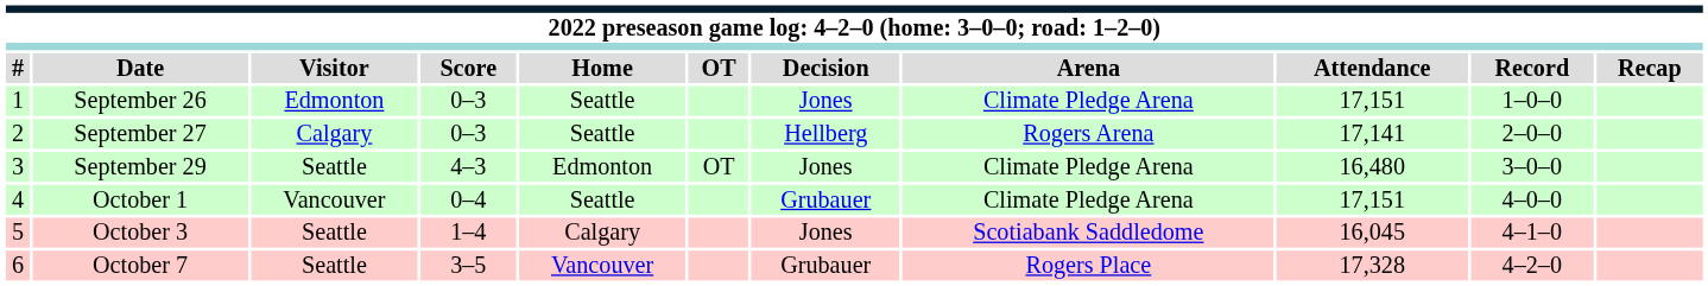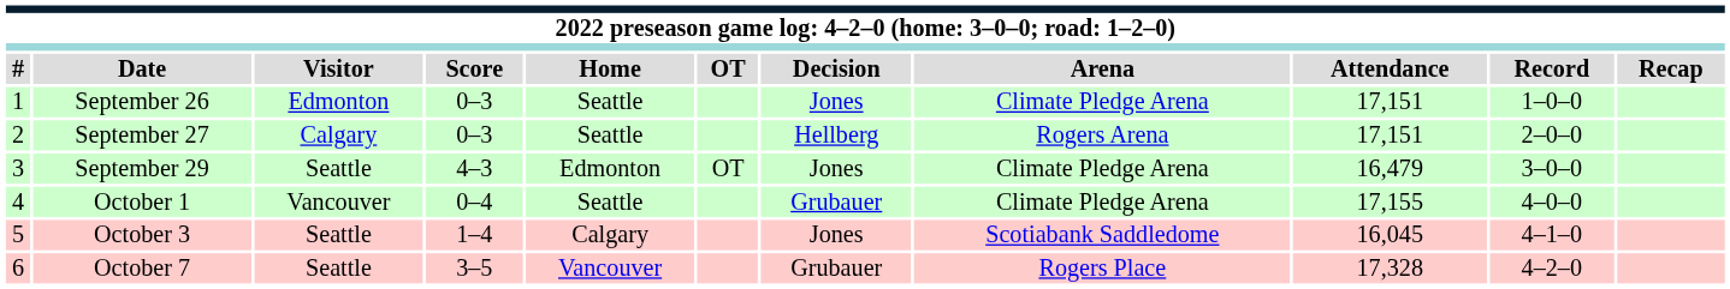 <table class="toccolours collapsible collapsed" style="width:90%; clear:both; margin:1.5em auto; text-align:center;">
 <tr>
 <th colspan="11" style="background:#fff; border-top:#041C2C 5px solid; border-bottom:#9CD8D9 5px solid;">2022 preseason game log: 4–2–0 (home: 3–0–0; road: 1–2–0)</th>
 </tr>
 <tr style="background:#ddd;">
 <th>#</th>
 <th>Date</th>
 <th>Visitor</th>
 <th>Score</th>
 <th>Home</th>
 <th>OT</th>
 <th>Decision</th>
 <th>Arena</th>
 <th>Attendance</th>
 <th>Record</th>
 <th>Recap</th>
 </tr>
 <tr style="background:#cfc;">
 <td>1</td>
 <td>September 26</td>
 <td><a href='#'>Edmonton</a></td>
 <td>0–3</td>
 <td>Seattle</td>
 <td></td>
 <td><a href='#'>Jones</a></td>
 <td><a href='#'>Climate Pledge Arena</a></td>
 <td>17,151</td>
 <td>1–0–0</td>
 <td></td>
 </tr>
 <tr style="background:#cfc;">
 <td>2</td>
 <td>September 27</td>
 <td><a href='#'>Calgary</a></td>
 <td>0–3</td>
 <td>Seattle</td>
 <td></td>
 <td><a href='#'>Hellberg</a></td>
 <td><a href='#'>Rogers Arena</a></td>
-<td>17,141</td>
+<td>17,151</td>
 <td>2–0–0</td>
 <td></td>
 </tr>
 <tr style="background:#cfc;">
 <td>3</td>
 <td>September 29</td>
 <td>Seattle</td>
 <td>4–3</td>
 <td>Edmonton</td>
 <td>OT</td>
 <td>Jones</td>
 <td>Climate Pledge Arena</td>
-<td>16,480</td>
+<td>16,479</td>
 <td>3–0–0</td>
 <td></td>
 </tr>
 <tr style="background:#cfc;">
 <td>4</td>
 <td>October 1</td>
 <td>Vancouver</td>
 <td>0–4</td>
 <td>Seattle</td>
 <td></td>
 <td><a href='#'>Grubauer</a></td>
 <td>Climate Pledge Arena</td>
-<td>17,151</td>
+<td>17,155</td>
 <td>4–0–0</td>
 <td></td>
 </tr>
 <tr style="background:#fcc;">
 <td>5</td>
 <td>October 3</td>
 <td>Seattle</td>
 <td>1–4</td>
 <td>Calgary</td>
 <td></td>
 <td>Jones</td>
 <td><a href='#'>Scotiabank Saddledome</a></td>
 <td>16,045</td>
 <td>4–1–0</td>
 <td></td>
 </tr>
 <tr style="background:#fcc;">
 <td>6</td>
 <td>October 7</td>
 <td>Seattle</td>
 <td>3–5</td>
 <td><a href='#'>Vancouver</a></td>
 <td></td>
 <td>Grubauer</td>
 <td><a href='#'>Rogers Place</a></td>
 <td>17,328</td>
 <td>4–2–0</td>
 <td></td>
 </tr>
 </table>
